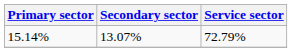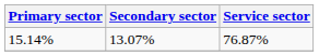 <table class="wikitable" border="1">
 <tr>
 <th><a href='#'>Primary sector</a></th>
 <th><a href='#'>Secondary sector</a></th>
 <th><a href='#'>Service sector</a></th>
 </tr>
 <tr>
 <td>15.14%</td>
 <td>13.07%</td>
-<td>72.79%</td>
+<td>76.87%</td>
 </tr>
 <tr>
 </tr>
 </table>
